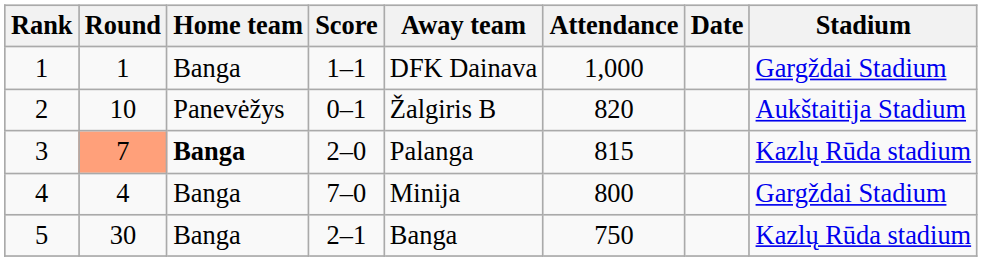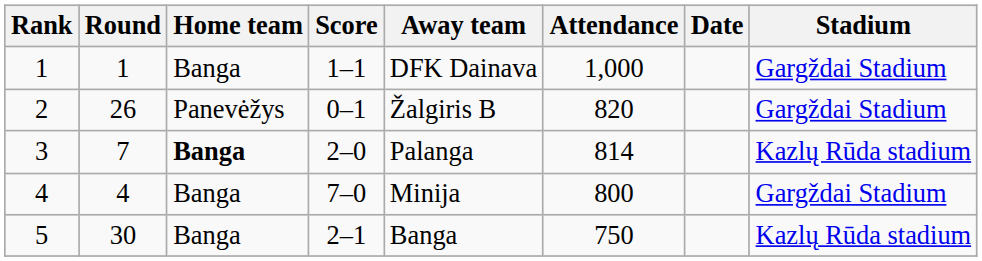 <table class="wikitable sortable" style="float:left; margin-right:0.5em;">
 <tr>
 <th>Rank</th>
 <th>Round</th>
 <th>Home team</th>
 <th>Score</th>
 <th>Away team</th>
 <th>Attendance</th>
 <th>Date</th>
 <th>Stadium</th>
 </tr>
 <tr>
 <td align=center>1</td>
 <td align=center>1</td>
 <td>Banga</td>
 <td align=center>1–1</td>
 <td>DFK Dainava</td>
 <td align=center>1,000</td>
 <td></td>
 <td><a href='#'>Gargždai Stadium</a></td>
 </tr>
 <tr>
 <td align=center>2</td>
-<td align=center>10</td>
+<td align=center>26</td>
 <td>Panevėžys</td>
 <td align=center>0–1</td>
 <td>Žalgiris B</td>
 <td align=center>820</td>
 <td></td>
-<td><a href='#'>Aukštaitija Stadium</a></td>
+<td><a href='#'>Gargždai Stadium</a></td>
 </tr>
 <tr>
 <td align=center>3</td>
-<td align=center style="background: lightsalmon;">7</td>
+<td align=center>7</td>
 <td><strong>Banga</strong></td>
 <td align=center>2–0</td>
 <td>Palanga</td>
-<td align=center>815</td>
+<td align=center>814</td>
 <td></td>
 <td><a href='#'>Kazlų Rūda stadium</a></td>
 </tr>
 <tr>
 <td align=center>4</td>
 <td align=center>4</td>
 <td>Banga</td>
 <td align=center>7–0</td>
 <td>Minija</td>
 <td align=center>800</td>
 <td></td>
 <td><a href='#'>Gargždai Stadium</a></td>
 </tr>
 <tr>
 <td align=center>5</td>
 <td align=center>30</td>
 <td>Banga</td>
 <td align=center>2–1</td>
 <td>Banga</td>
 <td align=center>750</td>
 <td></td>
 <td><a href='#'>Kazlų Rūda stadium</a></td>
 </tr>
 </table>
